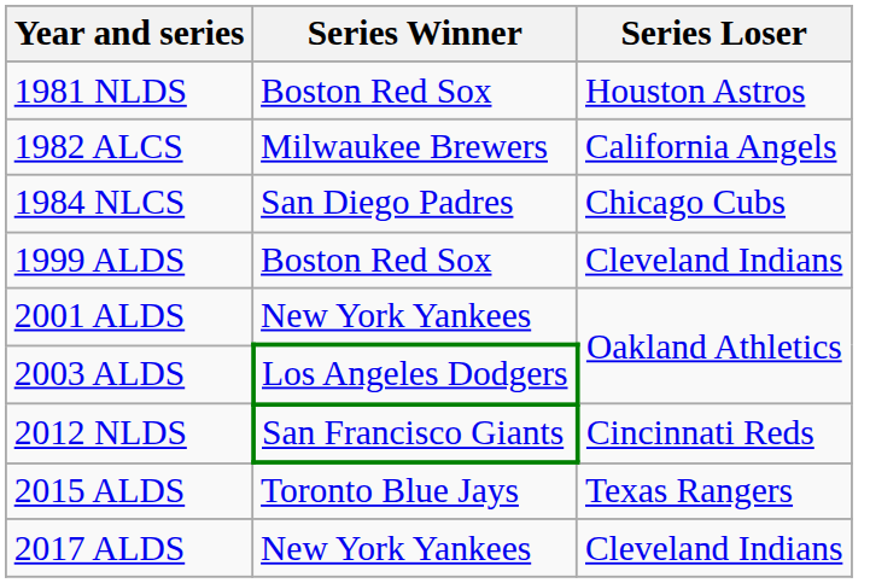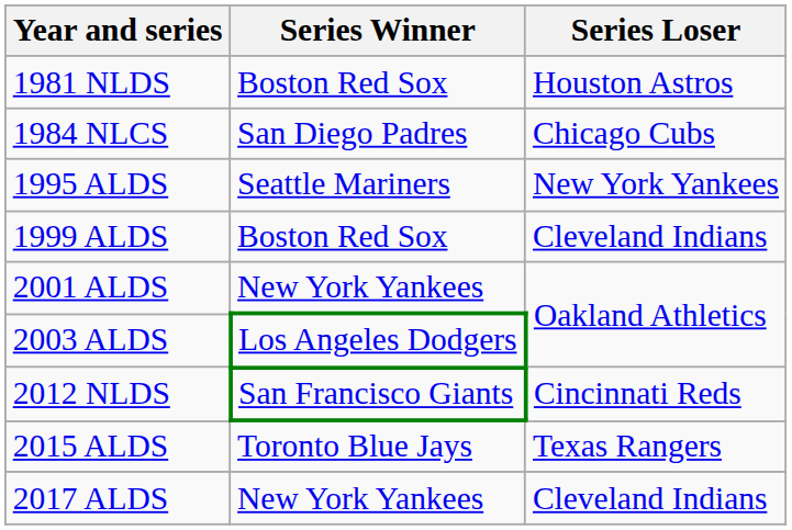 <table class="wikitable">
 <tr>
 <th>Year and series</th>
 <th>Series Winner</th>
 <th>Series Loser</th>
 </tr>
 <tr>
 <td><a href='#'>1981 NLDS</a></td>
 <td><a href='#'>Boston Red Sox</a></td>
 <td><a href='#'>Houston Astros</a></td>
 </tr>
 <tr>
-<td><a href='#'>1982 ALCS</a></td>
-<td><a href='#'>Milwaukee Brewers</a></td>
-<td><a href='#'>California Angels</a></td>
-</tr>
-<tr>
 <td><a href='#'>1984 NLCS</a></td>
 <td><a href='#'>San Diego Padres</a></td>
 <td><a href='#'>Chicago Cubs</a></td>
+</tr>
+<tr>
+<td><a href='#'>1995 ALDS</a></td>
+<td><a href='#'>Seattle Mariners</a></td>
+<td><a href='#'>New York Yankees</a></td>
 </tr>
 <tr>
 <td><a href='#'>1999 ALDS</a></td>
 <td><a href='#'>Boston Red Sox</a></td>
 <td><a href='#'>Cleveland Indians</a></td>
 </tr>
 <tr>
 <td><a href='#'>2001 ALDS</a></td>
 <td><a href='#'>New York Yankees</a></td>
 <td rowspan="2"><a href='#'>Oakland Athletics</a></td>
 </tr>
 <tr>
 <td><a href='#'>2003 ALDS</a></td>
 <td style="border-bottom:2px solid green; border-top:2px solid green; border-left:2px solid green; border-right:2px solid green"><a href='#'>Los Angeles Dodgers</a></td>
 </tr>
 <tr>
 <td><a href='#'>2012 NLDS</a></td>
 <td style="border-bottom:2px solid green; border-top:2px solid green; border-left:2px solid green; border-right:2px solid green"><a href='#'>San Francisco Giants</a></td>
 <td><a href='#'>Cincinnati Reds</a></td>
 </tr>
 <tr>
 <td><a href='#'>2015 ALDS</a></td>
 <td><a href='#'>Toronto Blue Jays</a></td>
 <td><a href='#'>Texas Rangers</a></td>
 </tr>
 <tr>
 <td><a href='#'>2017 ALDS</a></td>
 <td><a href='#'>New York Yankees</a></td>
 <td><a href='#'>Cleveland Indians</a></td>
 </tr>
 </table>
